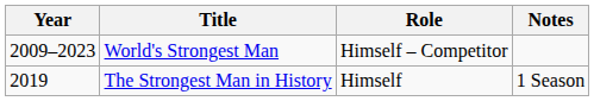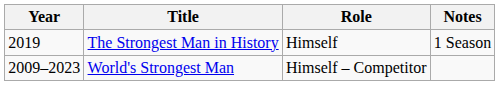 <table class="wikitable sortable">
 <tr>
 <th>Year</th>
 <th>Title</th>
 <th>Role</th>
 <th>Notes</th>
 </tr>
 <tr>
+<td>2019</td>
+<td><a href='#'>The Strongest Man in History</a></td>
+<td>Himself</td>
+<td>1 Season</td>
+</tr>
+<tr>
 <td>2009–2023</td>
 <td><a href='#'>World's Strongest Man</a></td>
 <td>Himself – Competitor</td>
 <td></td>
 </tr>
-<tr>
-<td>2019</td>
-<td><a href='#'>The Strongest Man in History</a></td>
-<td>Himself</td>
-<td>1 Season</td>
-</tr>
 </table>
